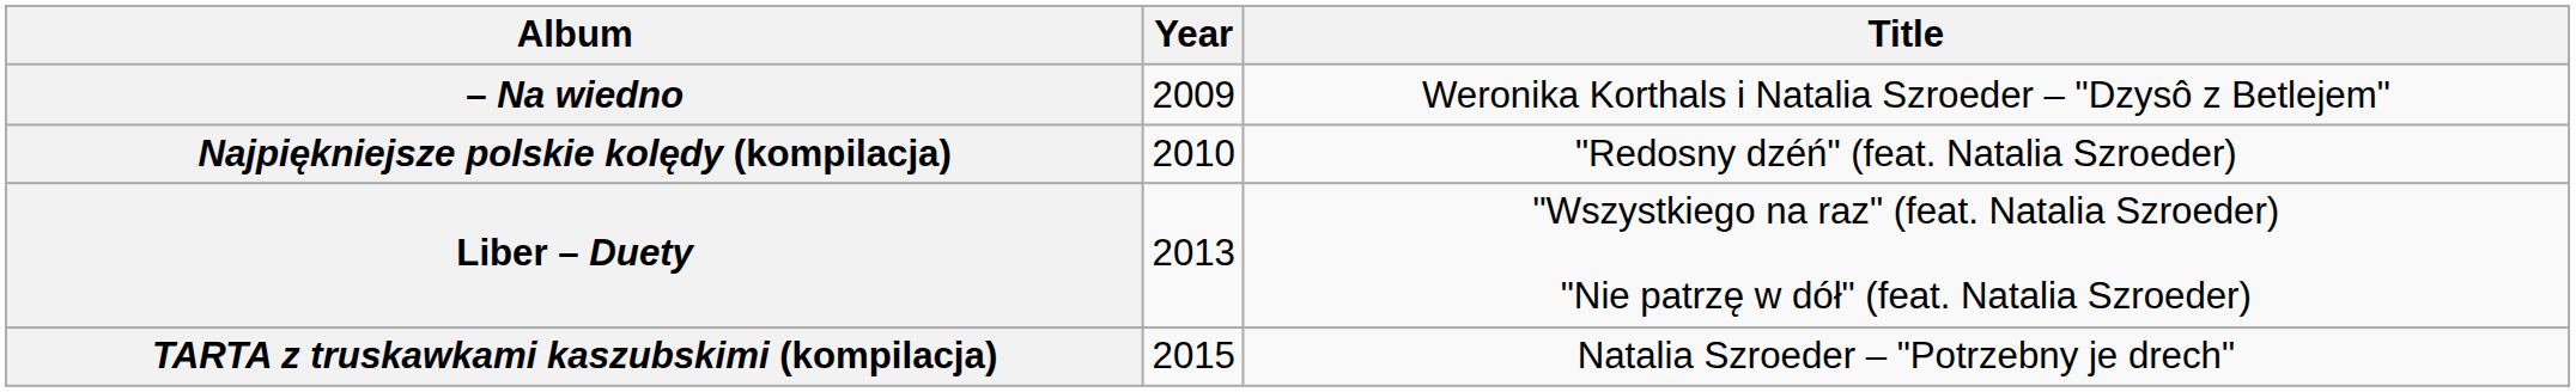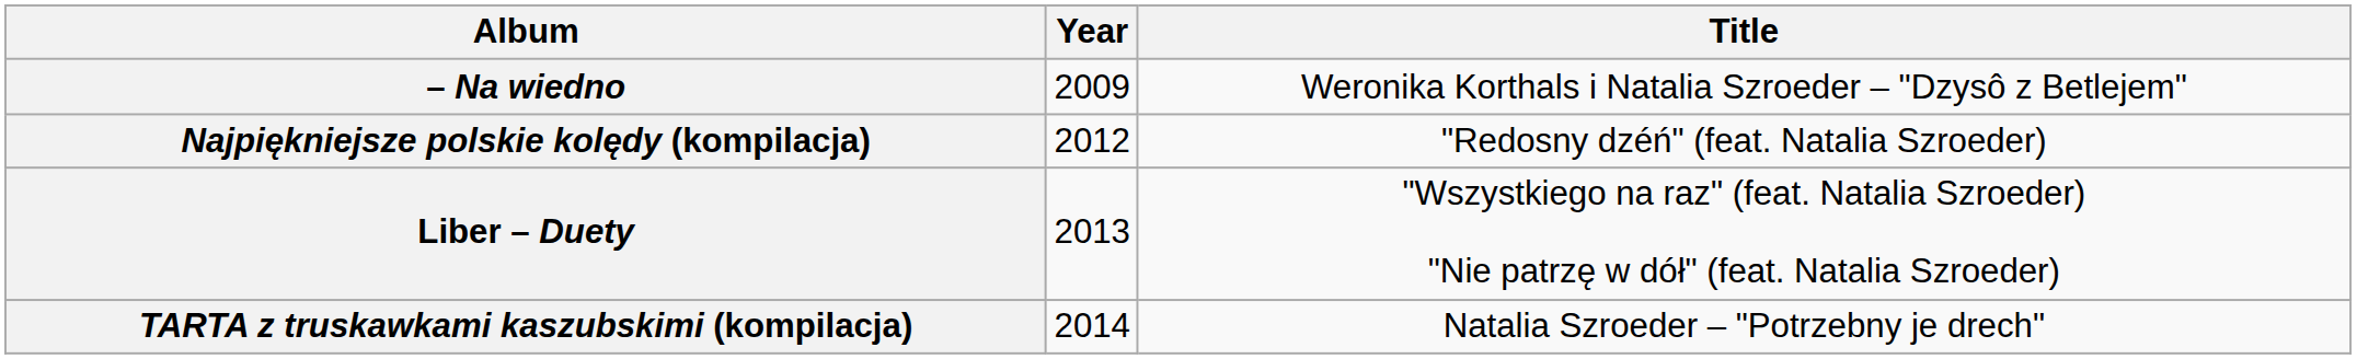 <table class="wikitable plainrowheaders" style="text-align:center">
 <tr>
 <th scope="col" style="width:30em;">Album</th>
 <th scope="col">Year</th>
 <th scope="col" style="width:35em;">Title</th>
 </tr>
 <tr>
 <th scope="row"> – <em>Na wiedno</em></th>
 <td>2009</td>
 <td>Weronika Korthals i Natalia Szroeder – "Dzysô z Betlejem"</td>
 </tr>
 <tr>
 <th scope="row"><em>Najpiękniejsze polskie kolędy</em> (kompilacja)</th>
-<td>2010</td>
+<td>2012</td>
 <td>"Redosny dzéń" (feat. Natalia Szroeder)</td>
 </tr>
 <tr>
 <th scope="row">Liber – <em>Duety</em></th>
 <td>2013</td>
 <td>"Wszystkiego na raz" (feat. Natalia Szroeder)<br><br>"Nie patrzę w dół" (feat. Natalia Szroeder)</td>
 </tr>
 <tr>
 <th scope="row"><em>TARTA z truskawkami kaszubskimi</em> (kompilacja)</th>
-<td>2015</td>
+<td>2014</td>
 <td>Natalia Szroeder – "Potrzebny je drech"</td>
 </tr>
 </table>
